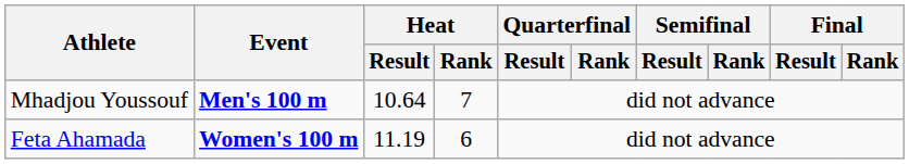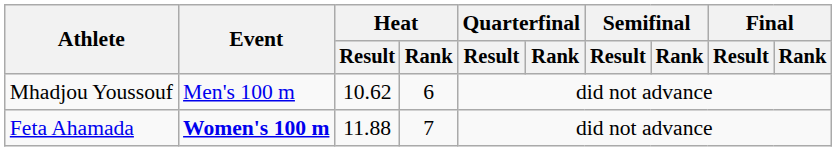 <table class=wikitable style=font-size:90%>
 <tr>
 <th rowspan=2>Athlete</th>
 <th rowspan=2>Event</th>
 <th colspan=2>Heat</th>
 <th colspan=2>Quarterfinal</th>
 <th colspan=2>Semifinal</th>
 <th colspan=2>Final</th>
 </tr>
 <tr style=font-size:95%>
 <th>Result</th>
 <th>Rank</th>
 <th>Result</th>
 <th>Rank</th>
 <th>Result</th>
 <th>Rank</th>
 <th>Result</th>
 <th>Rank</th>
 </tr>
 <tr align=center>
 <td align=left>Mhadjou Youssouf</td>
-<td align=left><strong><a href='#'>Men's 100 m</a></strong></td>
-<td>10.64</td>
-<td>7</td>
+<td align=left><a href='#'>Men's 100 m</a></td>
+<td>10.62</td>
+<td>6</td>
 <td colspan=6>did not advance</td>
 </tr>
 <tr align=center>
 <td align=left><a href='#'>Feta Ahamada</a></td>
 <td align=left><strong><a href='#'>Women's 100 m</a></strong></td>
-<td>11.19</td>
-<td>6</td>
+<td>11.88</td>
+<td>7</td>
 <td colspan=6>did not advance</td>
 </tr>
 </table>
